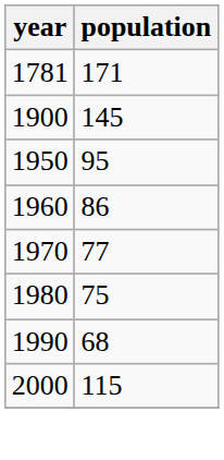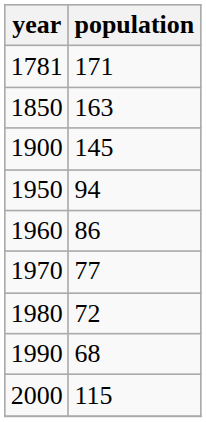 <table class="wikitable">
 <tr>
 <th>year</th>
 <th>population</th>
 </tr>
 <tr>
 <td>1781</td>
 <td>171</td>
 </tr>
 <tr>
+<td>1850</td>
+<td>163</td>
+</tr>
+<tr>
 <td>1900</td>
 <td>145</td>
 </tr>
 <tr>
 <td>1950</td>
-<td>95</td>
+<td>94</td>
 </tr>
 <tr>
 <td>1960</td>
 <td>86</td>
 </tr>
 <tr>
 <td>1970</td>
 <td>77</td>
 </tr>
 <tr>
 <td>1980</td>
-<td>75</td>
+<td>72</td>
 </tr>
 <tr>
 <td>1990</td>
 <td>68</td>
 </tr>
 <tr>
 <td>2000</td>
 <td>115</td>
 </tr>
 <tr>
 </tr>
 </table>
